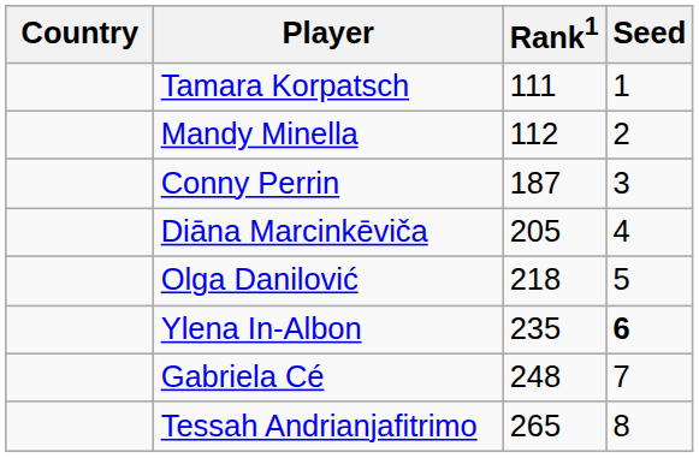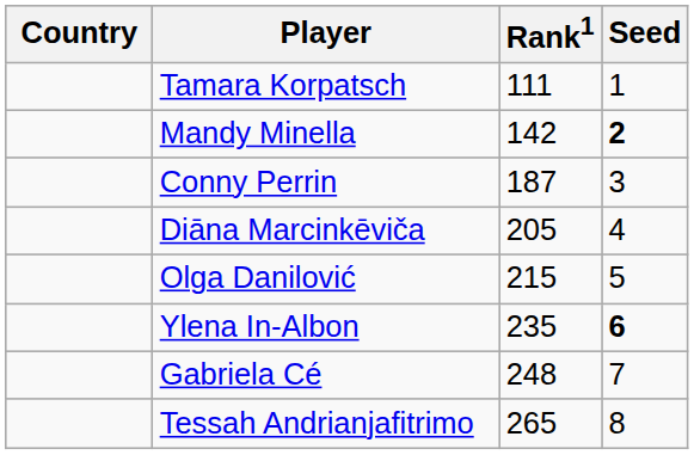 <table class="sortable wikitable">
 <tr>
 <th width="70">Country</th>
 <th width="175">Player</th>
 <th>Rank<sup>1</sup></th>
 <th>Seed</th>
 </tr>
 <tr>
 <td></td>
 <td><a href='#'>Tamara Korpatsch</a></td>
 <td>111</td>
 <td>1</td>
 </tr>
 <tr>
 <td></td>
 <td><a href='#'>Mandy Minella</a></td>
-<td>112</td>
-<td>2</td>
+<td>142</td>
+<td><strong>2</strong></td>
 </tr>
 <tr>
 <td></td>
 <td><a href='#'>Conny Perrin</a></td>
 <td>187</td>
 <td>3</td>
 </tr>
 <tr>
 <td></td>
 <td><a href='#'>Diāna Marcinkēviča</a></td>
 <td>205</td>
 <td>4</td>
 </tr>
 <tr>
 <td></td>
 <td><a href='#'>Olga Danilović</a></td>
-<td>218</td>
+<td>215</td>
 <td>5</td>
 </tr>
 <tr>
 <td></td>
 <td><a href='#'>Ylena In-Albon</a></td>
 <td>235</td>
 <td><strong>6</strong></td>
 </tr>
 <tr>
 <td></td>
 <td><a href='#'>Gabriela Cé</a></td>
 <td>248</td>
 <td>7</td>
 </tr>
 <tr>
 <td></td>
 <td><a href='#'>Tessah Andrianjafitrimo</a></td>
 <td>265</td>
 <td>8</td>
 </tr>
 </table>
